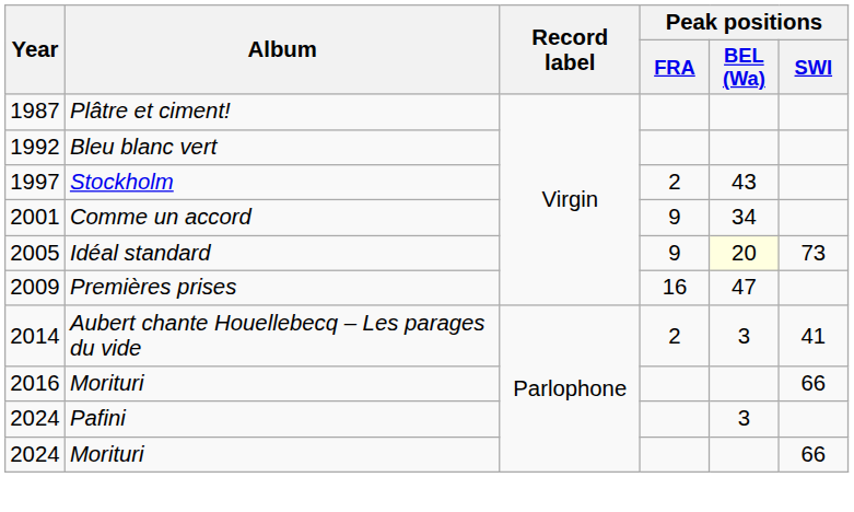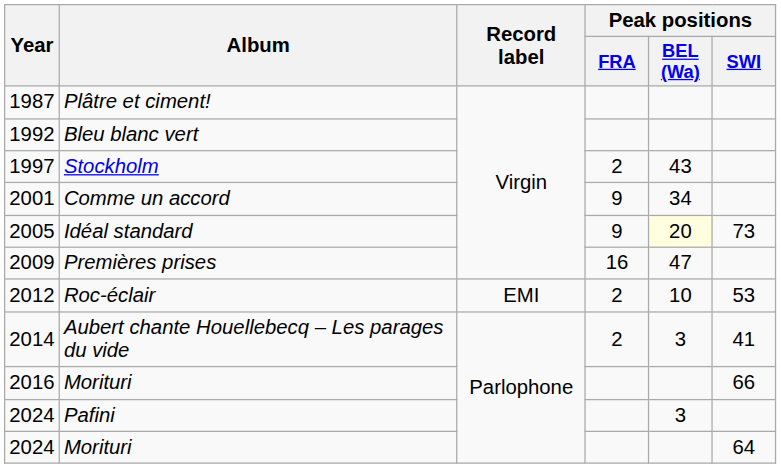 <table class="wikitable">
 <tr>
 <th scope="col" rowspan="2">Year</th>
 <th scope="col" rowspan="2">Album</th>
 <th scope="col" rowspan="2">Record label</th>
 <th scope="col" colspan="3">Peak positions</th>
 </tr>
 <tr>
 <th scope="col" style="width:3em;font-size:90%;"><a href='#'>FRA</a><br></th>
 <th scope="col" style="width:3em;font-size:90%;"><a href='#'>BEL <br>(Wa)</a><br></th>
 <th scope="col" style="width:3em;font-size:90%;"><a href='#'>SWI</a><br></th>
 </tr>
 <tr>
 <td style="text-align:center;">1987</td>
 <td><em>Plâtre et ciment!</em></td>
 <td style="text-align:center;" rowspan=6>Virgin</td>
 <td style="text-align:center;"></td>
 <td style="text-align:center;"></td>
 <td style="text-align:center;"></td>
 </tr>
 <tr>
 <td style="text-align:center;">1992</td>
 <td><em>Bleu blanc vert</em></td>
 <td style="text-align:center;"></td>
 <td style="text-align:center;"></td>
 <td style="text-align:center;"></td>
 </tr>
 <tr>
 <td style="text-align:center;">1997</td>
 <td><em><a href='#'>Stockholm</a></em></td>
 <td style="text-align:center;">2</td>
 <td style="text-align:center;">43</td>
 <td style="text-align:center;"></td>
 </tr>
 <tr>
 <td style="text-align:center;">2001</td>
 <td><em>Comme un accord</em></td>
 <td style="text-align:center;">9</td>
 <td style="text-align:center;">34</td>
 <td style="text-align:center;"></td>
 </tr>
 <tr>
 <td style="text-align:center;">2005</td>
 <td><em>Idéal standard</em></td>
 <td style="text-align:center;">9</td>
 <td style="background: lightyellow; text-align:center;">20</td>
 <td style="text-align:center;">73</td>
 </tr>
 <tr>
 <td style="text-align:center;">2009</td>
 <td><em>Premières prises</em></td>
 <td style="text-align:center;">16</td>
 <td style="text-align:center;">47</td>
 <td style="text-align:center;"></td>
 </tr>
 <tr>
+<td style="text-align:center;">2012</td>
+<td><em>Roc-éclair </em></td>
+<td style="text-align:center;">EMI</td>
+<td style="text-align:center;">2</td>
+<td style="text-align:center;">10</td>
+<td style="text-align:center;">53</td>
+</tr>
+<tr>
 <td style="text-align:center;">2014</td>
 <td><em>Aubert chante Houellebecq – Les parages du vide</em></td>
 <td style="text-align:center;" rowspan="4">Parlophone</td>
 <td style="text-align:center;">2</td>
 <td style="text-align:center;">3</td>
 <td style="text-align:center;">41</td>
 </tr>
 <tr>
 <td style="text-align:center;">2016</td>
 <td><em>Morituri</em></td>
 <td style="text-align:center;"></td>
 <td style="text-align:center;"></td>
 <td style="text-align:center;">66</td>
 </tr>
 <tr>
 <td style="text-align:center;">2024</td>
 <td><em>Pafini</em></td>
 <td style="text-align:center;"></td>
 <td style="text-align:center;">3</td>
 <td style="text-align:center;"></td>
 </tr>
 <tr>
 <td style="text-align:center;">2024</td>
 <td><em>Morituri</em></td>
 <td style="text-align:center;"></td>
 <td style="text-align:center;"></td>
-<td style="text-align:center;">66</td>
+<td style="text-align:center;">64</td>
 </tr>
 </table>
